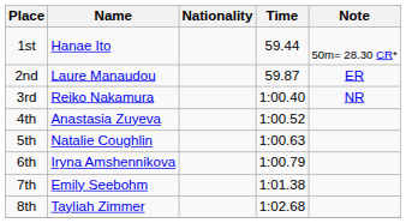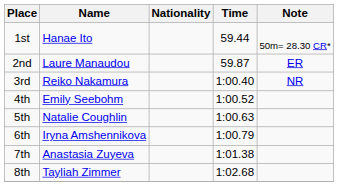 <table class="wikitable" style="text-align:center">
 <tr>
 <th>Place</th>
 <th>Name</th>
 <th>Nationality</th>
 <th>Time</th>
 <th>Note</th>
 </tr>
 <tr>
 <td>1st</td>
 <td align=left><a href='#'>Hanae Ito</a></td>
 <td align=left></td>
 <td>59.44</td>
 <td> <br> <small>50m= 28.30 <a href='#'>CR</a>*</small></td>
 </tr>
 <tr>
 <td>2nd</td>
 <td align=left><a href='#'>Laure Manaudou</a></td>
 <td align=left></td>
 <td>59.87</td>
 <td><a href='#'>ER</a></td>
 </tr>
 <tr>
 <td>3rd</td>
 <td align=left><a href='#'>Reiko Nakamura</a></td>
 <td align=left></td>
 <td>1:00.40</td>
 <td><a href='#'>NR</a></td>
 </tr>
 <tr>
 <td>4th</td>
-<td align=left><a href='#'>Anastasia Zuyeva</a></td>
+<td align=left><a href='#'>Emily Seebohm</a></td>
 <td align=left></td>
 <td>1:00.52</td>
 <td></td>
 </tr>
 <tr>
 <td>5th</td>
 <td align=left><a href='#'>Natalie Coughlin</a></td>
 <td align=left></td>
 <td>1:00.63</td>
 <td></td>
 </tr>
 <tr>
 <td>6th</td>
 <td align=left><a href='#'>Iryna Amshennikova</a></td>
 <td align=left></td>
 <td>1:00.79</td>
 <td></td>
 </tr>
 <tr>
 <td>7th</td>
-<td align=left><a href='#'>Emily Seebohm</a></td>
+<td align=left><a href='#'>Anastasia Zuyeva</a></td>
 <td align=left></td>
 <td>1:01.38</td>
 <td></td>
 </tr>
 <tr>
 <td>8th</td>
 <td align=left><a href='#'>Tayliah Zimmer</a></td>
 <td align=left></td>
 <td>1:02.68</td>
 <td></td>
 </tr>
 <tr>
 </tr>
 </table>
